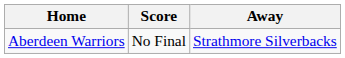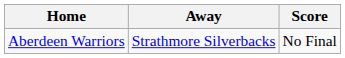 <table class="wikitable">
 <tr>
 <th>Home</th>
+<th>Away</th>
 <th>Score</th>
-<th>Away</th>
 </tr>
 <tr>
 <td><a href='#'>Aberdeen Warriors</a></td>
+<td><a href='#'>Strathmore Silverbacks</a></td>
 <td>No Final</td>
-<td><a href='#'>Strathmore Silverbacks</a></td>
 </tr>
 </table>
